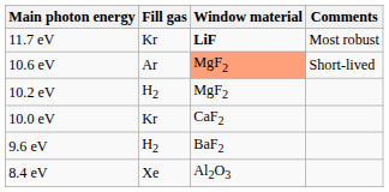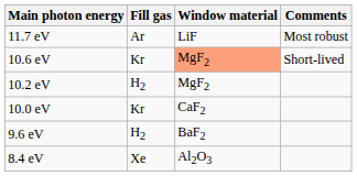 <table class="wikitable">
 <tr>
 <th>Main photon energy</th>
 <th>Fill gas</th>
 <th>Window material</th>
 <th>Comments</th>
 </tr>
 <tr>
 <td>11.7 eV</td>
-<td>Kr</td>
-<td><strong>LiF</strong></td>
+<td>Ar</td>
+<td>LiF</td>
 <td>Most robust</td>
 </tr>
 <tr>
 <td>10.6 eV</td>
-<td>Ar</td>
+<td>Kr</td>
 <td style="background: lightsalmon;">MgF<sub>2</sub></td>
 <td>Short-lived</td>
 </tr>
 <tr>
 <td>10.2 eV</td>
 <td>H<sub>2</sub></td>
 <td>MgF<sub>2</sub></td>
 <td></td>
 </tr>
 <tr>
 <td>10.0 eV</td>
 <td>Kr</td>
 <td>CaF<sub>2</sub></td>
 <td></td>
 </tr>
 <tr>
 <td>9.6 eV</td>
 <td>H<sub>2</sub></td>
 <td>BaF<sub>2</sub></td>
 <td></td>
 </tr>
 <tr>
 <td>8.4 eV</td>
 <td>Xe</td>
 <td>Al<sub>2</sub>O<sub>3</sub></td>
 <td></td>
 </tr>
 </table>
